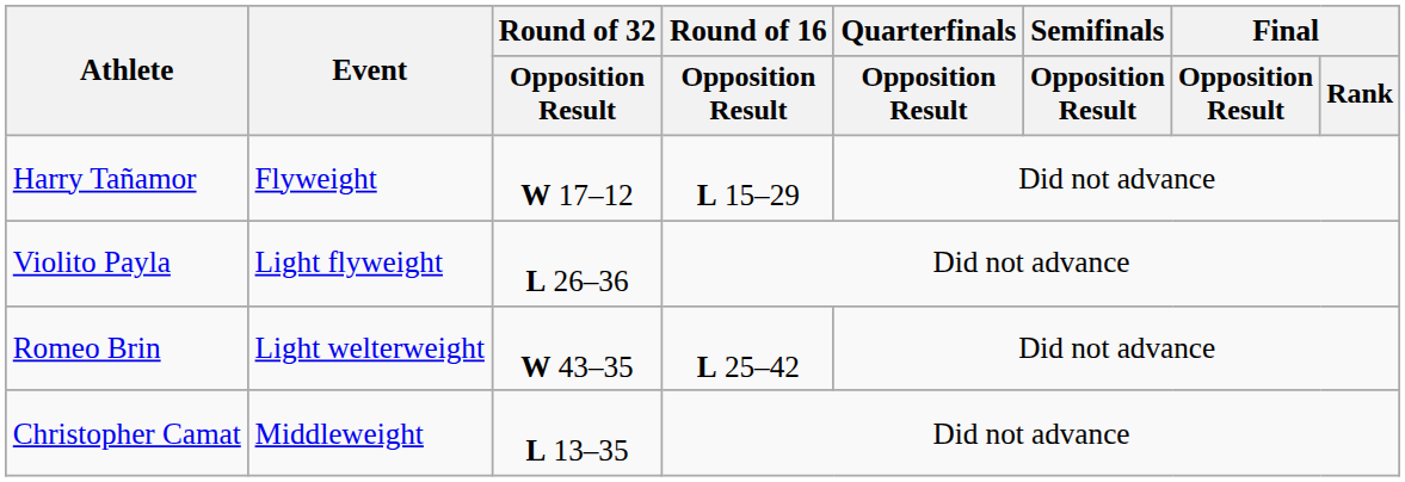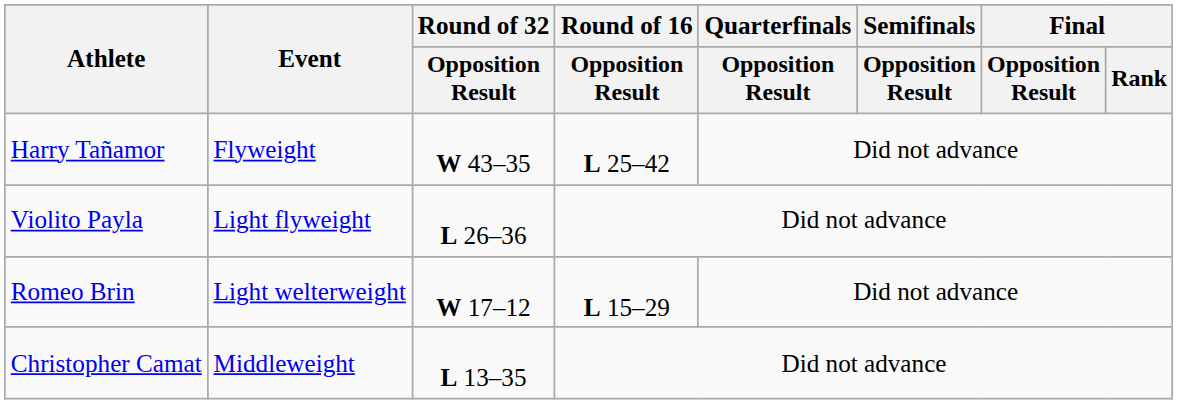 <table class="wikitable" style="font-size:90%;">
 <tr>
 <th rowspan=2>Athlete</th>
 <th rowspan=2>Event</th>
 <th>Round of 32</th>
 <th>Round of 16</th>
 <th>Quarterfinals</th>
 <th>Semifinals</th>
 <th colspan=2>Final</th>
 </tr>
 <tr style="font-size:95%">
 <th>Opposition<br>Result</th>
 <th>Opposition<br>Result</th>
 <th>Opposition<br>Result</th>
 <th>Opposition<br>Result</th>
 <th>Opposition<br>Result</th>
 <th>Rank</th>
 </tr>
 <tr align=center>
 <td align=left><a href='#'>Harry Tañamor</a></td>
 <td align=left><a href='#'>Flyweight</a></td>
-<td><br><strong>W</strong> 17–12</td>
-<td><br><strong>L</strong> 15–29</td>
+<td><br><strong>W</strong> 43–35</td>
+<td><br><strong>L</strong> 25–42</td>
 <td colspan=4>Did not advance</td>
 </tr>
 <tr align=center>
 <td align=left><a href='#'>Violito Payla</a></td>
 <td align=left><a href='#'>Light flyweight</a></td>
 <td><br><strong>L</strong> 26–36</td>
 <td colspan=5>Did not advance</td>
 </tr>
 <tr align=center>
 <td align=left><a href='#'>Romeo Brin</a></td>
 <td align=left><a href='#'>Light welterweight</a></td>
-<td><br><strong>W</strong> 43–35</td>
-<td><br><strong>L</strong> 25–42</td>
+<td><br><strong>W</strong> 17–12</td>
+<td><br><strong>L</strong> 15–29</td>
 <td colspan=4>Did not advance</td>
 </tr>
 <tr align=center>
 <td align=left><a href='#'>Christopher Camat</a></td>
 <td align=left><a href='#'>Middleweight</a></td>
 <td><br><strong>L</strong> 13–35</td>
 <td colspan=5>Did not advance</td>
 </tr>
 </table>
